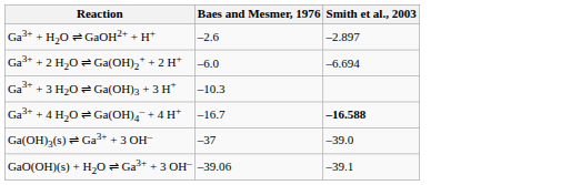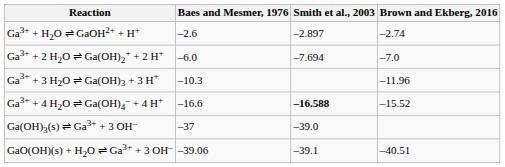 <table class="wikitable">
 <tr>
 <th>Reaction</th>
 <th>Baes and Mesmer, 1976</th>
 <th>Smith et al., 2003</th>
+<th>Brown and Ekberg, 2016</th>
 </tr>
 <tr>
 <td>Ga<sup>3+</sup> + H<sub>2</sub>O ⇌ GaOH<sup>2+</sup> + H<sup>+</sup></td>
 <td>–2.6</td>
 <td>–2.897</td>
+<td>–2.74</td>
 </tr>
 <tr>
 <td>Ga<sup>3+</sup> + 2 H<sub>2</sub>O ⇌ Ga(OH)<sub>2</sub><sup>+</sup> + 2 H<sup>+</sup></td>
 <td>–6.0</td>
-<td>–6.694</td>
+<td>–7.694</td>
+<td>–7.0</td>
 </tr>
 <tr>
 <td>Ga<sup>3+</sup> + 3 H<sub>2</sub>O ⇌ Ga(OH)<sub>3</sub> + 3 H<sup>+</sup></td>
 <td>–10.3</td>
 <td></td>
+<td>–11.96</td>
 </tr>
 <tr>
 <td>Ga<sup>3+</sup> + 4 H<sub>2</sub>O ⇌ Ga(OH)<sub>4</sub><sup>–</sup> + 4 H<sup>+</sup></td>
-<td>–16.7</td>
+<td>–16.6</td>
 <td><strong>–16.588</strong></td>
+<td>–15.52</td>
 </tr>
 <tr>
 <td>Ga(OH)<sub>3</sub>(s) ⇌ Ga<sup>3+</sup> + 3 OH<sup>–</sup></td>
 <td>–37</td>
 <td>–39.0</td>
+<td></td>
 </tr>
 <tr>
 <td>GaO(OH)(s) + H<sub>2</sub>O ⇌ Ga<sup>3+</sup> + 3 OH<sup>–</sup></td>
 <td>–39.06</td>
 <td>–39.1</td>
+<td>–40.51</td>
 </tr>
 </table>
